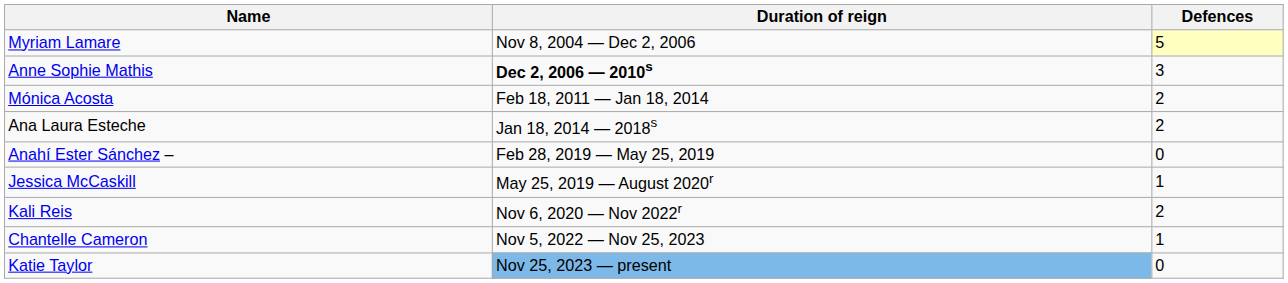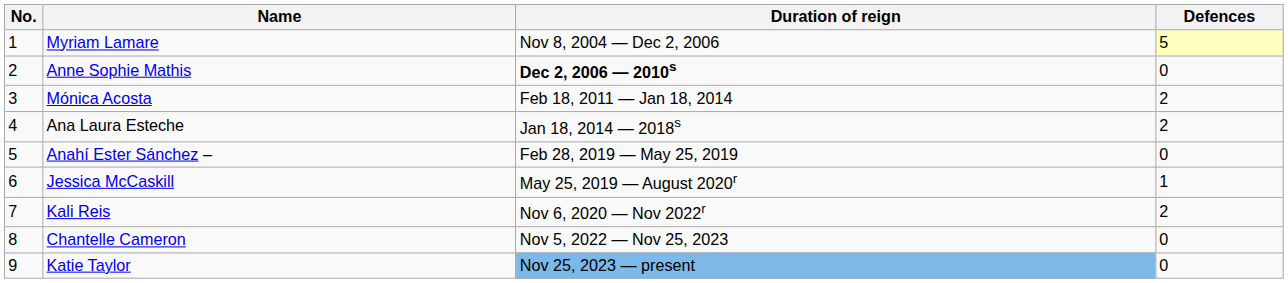 <table class="wikitable" width=80%>
 <tr>
+<th width=3%>No.</th>
 <th width=37%>Name</th>
 <th width=50%>Duration of reign</th>
 <th width=10%>Defences</th>
 </tr>
 <tr>
+<td>1</td>
 <td align=left> <a href='#'>Myriam Lamare</a></td>
 <td>Nov 8, 2004 — Dec 2, 2006</td>
 <td style="background:#ffffbf;" width=5px>5</td>
 </tr>
 <tr>
+<td>2</td>
 <td align=left> <a href='#'>Anne Sophie Mathis</a></td>
 <td><strong>Dec 2, 2006 — 2010<sup>s</sup></strong></td>
-<td>3</td>
+<td>0</td>
 </tr>
 <tr>
+<td>3</td>
 <td align=left> <a href='#'>Mónica Acosta</a></td>
 <td>Feb 18, 2011 — Jan 18, 2014</td>
 <td>2</td>
 </tr>
 <tr>
+<td>4</td>
 <td align=left> Ana Laura Esteche</td>
 <td>Jan 18, 2014 — 2018<sup>s</sup></td>
 <td>2</td>
 </tr>
 <tr>
+<td>5</td>
 <td align=left> <a href='#'>Anahí Ester Sánchez</a> – </td>
 <td>Feb 28, 2019 — May 25, 2019</td>
 <td>0</td>
 </tr>
 <tr>
+<td>6</td>
 <td align=left> <a href='#'>Jessica McCaskill</a></td>
 <td>May 25, 2019 — August 2020<sup>r</sup></td>
 <td>1</td>
 </tr>
 <tr>
+<td>7</td>
 <td align=left> <a href='#'>Kali Reis</a></td>
 <td>Nov 6, 2020 — Nov 2022<sup>r</sup></td>
 <td>2</td>
 </tr>
 <tr>
+<td>8</td>
 <td align=left> <a href='#'>Chantelle Cameron</a></td>
 <td>Nov 5, 2022 — Nov 25, 2023</td>
-<td>1</td>
+<td>0</td>
 </tr>
 <tr>
+<td>9</td>
 <td align=left> <a href='#'>Katie Taylor</a></td>
 <td style="background:#7CB9E8;" width=5px>Nov 25, 2023 — present</td>
 <td>0</td>
 </tr>
 </table>
